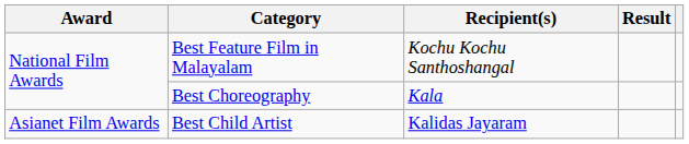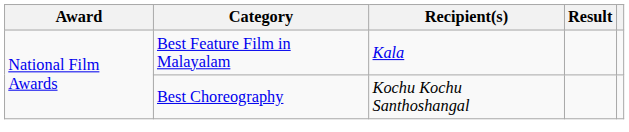 <table class="wikitable plainrowheaders sortable">
 <tr>
 <th scope="col">Award</th>
 <th scope="col">Category</th>
 <th scope="col">Recipient(s)</th>
 <th scope="col">Result</th>
 <th scope="col"></th>
 </tr>
 <tr>
 <td rowspan=2><a href='#'>National Film Awards</a></td>
 <td><a href='#'>Best Feature Film in Malayalam</a></td>
-<td><em>Kochu Kochu Santhoshangal</em></td>
+<td><em><a href='#'>Kala</a></em></td>
 <td></td>
 <td></td>
 </tr>
 <tr>
 <td><a href='#'>Best Choreography</a></td>
-<td><em><a href='#'>Kala</a></em></td>
-<td></td>
-<td></td>
-</tr>
-<tr>
-<td><a href='#'>Asianet Film Awards</a></td>
-<td><a href='#'>Best Child Artist</a></td>
-<td><a href='#'>Kalidas Jayaram</a></td>
+<td><em>Kochu Kochu Santhoshangal</em></td>
 <td></td>
 <td></td>
 </tr>
 </table>
